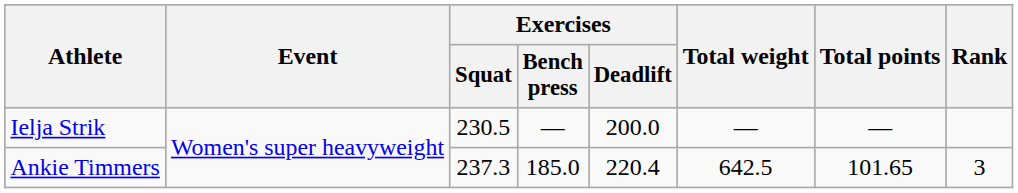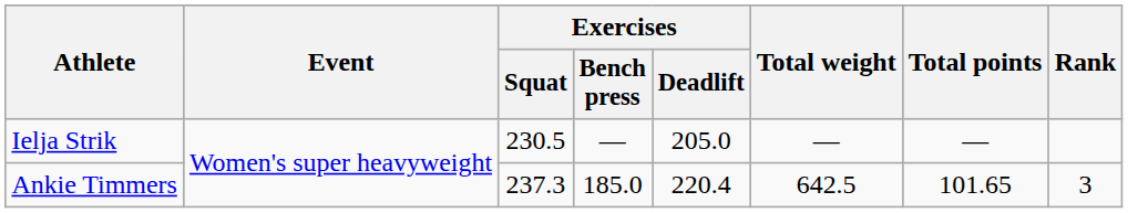 <table class=wikitable style="font-size:90%">
 <tr>
 <th rowspan="2">Athlete</th>
 <th rowspan="2">Event</th>
 <th colspan="3">Exercises</th>
 <th rowspan="2">Total weight</th>
 <th rowspan="2">Total points</th>
 <th rowspan="2">Rank</th>
 </tr>
 <tr style="font-size:95%">
 <th>Squat</th>
 <th>Bench<br>press</th>
 <th>Deadlift</th>
 </tr>
 <tr align=center>
 <td align=left><a href='#'>Ielja Strik</a></td>
 <td align=left rowspan=2><a href='#'>Women's super heavyweight</a></td>
 <td>230.5</td>
 <td>—</td>
-<td>200.0</td>
+<td>205.0</td>
 <td>—</td>
 <td>—</td>
 <td></td>
 </tr>
 <tr align=center>
 <td align=left><a href='#'>Ankie Timmers</a></td>
 <td>237.3</td>
 <td>185.0</td>
 <td>220.4</td>
 <td>642.5</td>
 <td>101.65</td>
 <td>3</td>
 </tr>
 </table>
